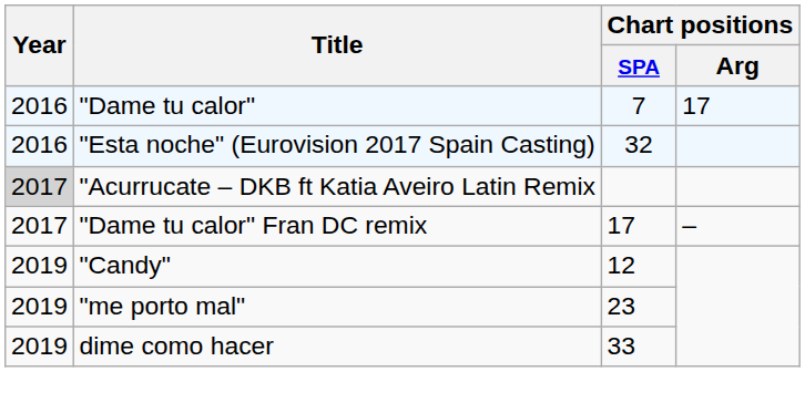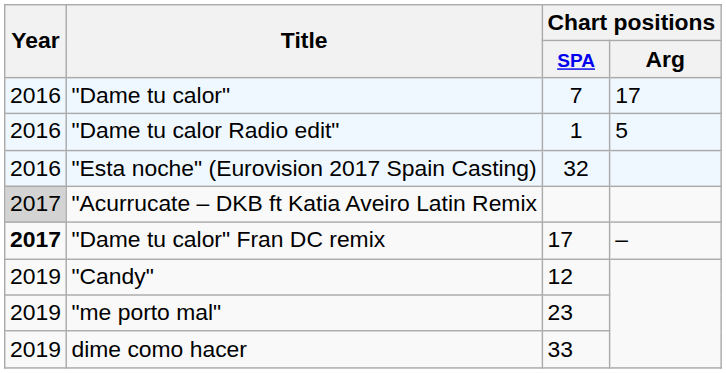 <table class="wikitable">
 <tr>
 <th rowspan="2">Year</th>
 <th rowspan="2">Title</th>
 <th colspan="2">Chart positions</th>
 </tr>
 <tr>
 <th width="40"><small><a href='#'>SPA</a></small></th>
 <th>Arg</th>
 </tr>
 <tr bgcolor="#F0F8FF">
 <td>2016</td>
 <td>"Dame tu calor"</td>
 <td align="center">7</td>
 <td>17</td>
 </tr>
+<tr bgcolor="#F0F8FF">
+<td>2016</td>
+<td>"Dame tu calor Radio edit"</td>
+<td align="center">1</td>
+<td>5</td>
+</tr>
 <tr bgcolor="#FOF8FF">
 <td>2016</td>
 <td>"Esta noche" (Eurovision 2017 Spain Casting)</td>
 <td align="center">32</td>
 <td></td>
 </tr>
 <tr>
 <td style="background: lightgrey;">2017</td>
 <td>"Acurrucate – DKB ft Katia Aveiro Latin Remix</td>
 <td></td>
 <td></td>
 </tr>
 <tr>
-<td>2017</td>
+<td><strong>2017</strong></td>
 <td>"Dame tu calor" Fran DC remix</td>
 <td>17</td>
 <td>–</td>
 </tr>
 <tr>
 <td>2019</td>
 <td>"Candy"</td>
 <td>12</td>
 </tr>
 <tr>
 <td>2019</td>
 <td>"me porto mal"</td>
 <td>23</td>
 </tr>
 <tr>
 <td>2019</td>
 <td>dime como hacer</td>
 <td>33</td>
 </tr>
 </table>
